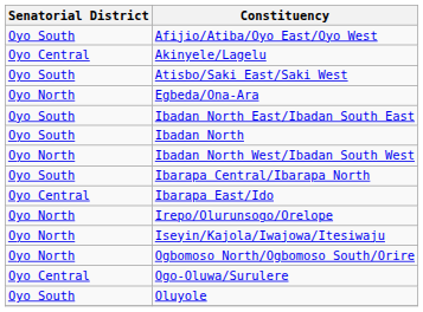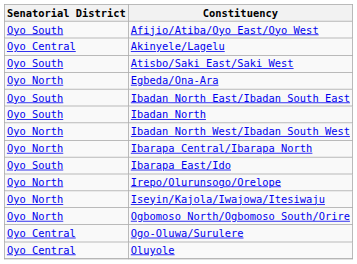 <table class="wikitable sortable">
 <tr>
 <th>Senatorial District</th>
 <th>Constituency</th>
 </tr>
 <tr>
 <td><a href='#'>Oyo South</a></td>
 <td><a href='#'>Afijio/Atiba/Oyo East/Oyo West</a></td>
 </tr>
 <tr>
 <td><a href='#'>Oyo Central</a></td>
 <td><a href='#'>Akinyele/Lagelu</a></td>
 </tr>
 <tr>
 <td><a href='#'>Oyo South</a></td>
 <td><a href='#'>Atisbo/Saki East/Saki West</a></td>
 </tr>
 <tr>
 <td><a href='#'>Oyo North</a></td>
 <td><a href='#'>Egbeda/Ona-Ara</a></td>
 </tr>
 <tr>
 <td><a href='#'>Oyo South</a></td>
 <td><a href='#'>Ibadan North East/Ibadan South East</a></td>
 </tr>
 <tr>
 <td><a href='#'>Oyo South</a></td>
 <td><a href='#'>Ibadan North</a></td>
 </tr>
 <tr>
 <td><a href='#'>Oyo North</a></td>
 <td><a href='#'>Ibadan North West/Ibadan South West</a></td>
 </tr>
 <tr>
-<td><a href='#'>Oyo South</a></td>
+<td><a href='#'>Oyo North</a></td>
 <td><a href='#'>Ibarapa Central/Ibarapa North</a></td>
 </tr>
 <tr>
-<td><a href='#'>Oyo Central</a></td>
+<td><a href='#'>Oyo South</a></td>
 <td><a href='#'>Ibarapa East/Ido</a></td>
 </tr>
 <tr>
 <td><a href='#'>Oyo North</a></td>
 <td><a href='#'>Irepo/Olurunsogo/Orelope</a></td>
 </tr>
 <tr>
 <td><a href='#'>Oyo North</a></td>
 <td><a href='#'>Iseyin/Kajola/Iwajowa/Itesiwaju</a></td>
 </tr>
 <tr>
 <td><a href='#'>Oyo North</a></td>
 <td><a href='#'>Ogbomoso North/Ogbomoso South/Orire</a></td>
 </tr>
 <tr>
 <td><a href='#'>Oyo Central</a></td>
 <td><a href='#'>Ogo-Oluwa/Surulere</a></td>
 </tr>
 <tr>
-<td><a href='#'>Oyo South</a></td>
+<td><a href='#'>Oyo Central</a></td>
 <td><a href='#'>Oluyole</a></td>
 </tr>
 <tr>
 </tr>
 </table>
